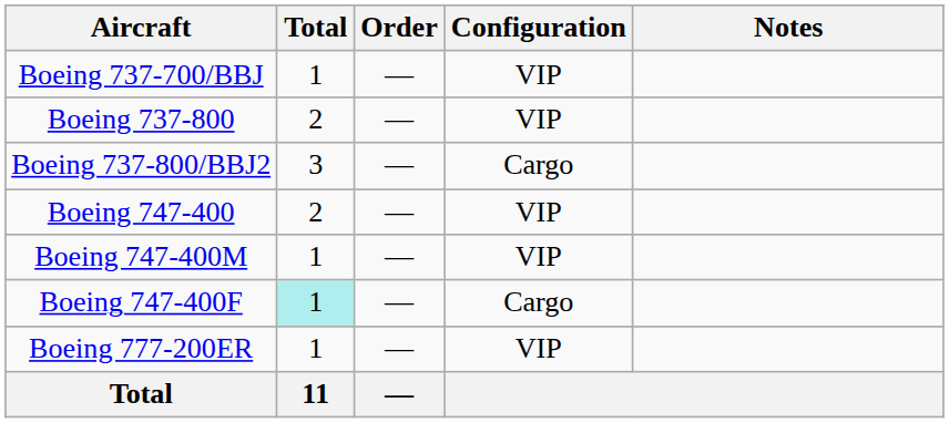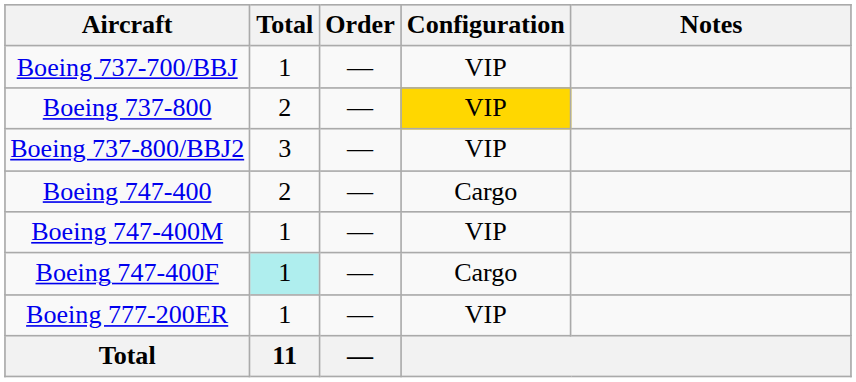 <table class="wikitable" style="margin:1em auto;text-align:center">
 <tr>
 <th>Aircraft</th>
 <th>Total</th>
 <th>Order</th>
 <th>Configuration</th>
 <th style="width:165px;">Notes</th>
 </tr>
 <tr>
 <td><a href='#'>Boeing 737-700/BBJ</a></td>
 <td>1</td>
 <td>—</td>
 <td>VIP</td>
 <td></td>
 </tr>
 <tr>
 <td><a href='#'>Boeing 737-800</a></td>
 <td>2</td>
 <td>—</td>
-<td>VIP</td>
+<td style="background: gold;">VIP</td>
 <td></td>
 </tr>
 <tr>
 <td><a href='#'>Boeing 737-800/BBJ2</a></td>
 <td>3</td>
 <td>—</td>
-<td>Cargo</td>
+<td>VIP</td>
 <td></td>
 </tr>
 <tr>
 <td><a href='#'>Boeing 747-400</a></td>
 <td>2</td>
 <td>—</td>
-<td>VIP</td>
+<td>Cargo</td>
 <td></td>
 </tr>
 <tr>
 <td><a href='#'>Boeing 747-400M</a></td>
 <td>1</td>
 <td>—</td>
 <td>VIP</td>
 <td></td>
 </tr>
 <tr>
 <td><a href='#'>Boeing 747-400F</a></td>
 <td style="background: paleturquoise;">1</td>
 <td>—</td>
 <td>Cargo</td>
 <td></td>
 </tr>
 <tr>
 <td><a href='#'>Boeing 777-200ER</a></td>
 <td>1</td>
 <td>—</td>
 <td>VIP</td>
 <td></td>
 </tr>
 <tr>
 <th>Total</th>
 <th>11</th>
 <th>—</th>
 <th colspan="2"></th>
 </tr>
 </table>
